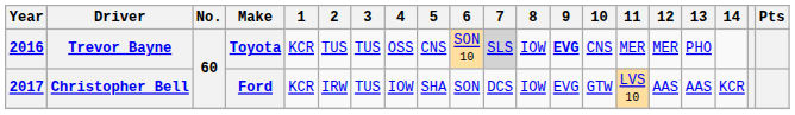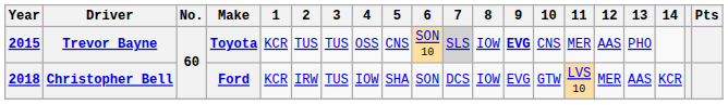 <table class="wikitable" style="text-align:center; font-size:75%">
 <tr>
 <th>Year</th>
 <th>Driver</th>
 <th>No.</th>
 <th>Make</th>
 <th>1</th>
 <th>2</th>
 <th>3</th>
 <th>4</th>
 <th>5</th>
 <th>6</th>
 <th>7</th>
 <th>8</th>
 <th>9</th>
 <th>10</th>
 <th>11</th>
 <th>12</th>
 <th>13</th>
 <th>14</th>
 <th></th>
 <th>Pts</th>
 </tr>
 <tr>
-<th><a href='#'>2016</a></th>
+<th><a href='#'>2015</a></th>
 <th><a href='#'>Trevor Bayne</a></th>
 <th rowspan=2>60</th>
 <th><a href='#'>Toyota</a></th>
 <td><a href='#'>KCR</a></td>
 <td><a href='#'>TUS</a></td>
 <td><a href='#'>TUS</a></td>
 <td><a href='#'>OSS</a></td>
 <td><a href='#'>CNS</a></td>
 <td style="background:#FFDF9F;"><a href='#'>SON</a><br><small>10</small></td>
 <td style="background: lightgrey;"><a href='#'>SLS</a></td>
 <td><a href='#'>IOW</a></td>
 <td><strong><a href='#'>EVG</a></strong></td>
 <td><a href='#'>CNS</a></td>
 <td><a href='#'>MER</a></td>
-<td><a href='#'>MER</a></td>
+<td><a href='#'>AAS</a></td>
 <td><a href='#'>PHO</a></td>
 <td></td>
 <th></th>
 <th></th>
 </tr>
 <tr>
-<th><a href='#'>2017</a></th>
+<th><a href='#'>2018</a></th>
 <th><a href='#'>Christopher Bell</a></th>
 <th><a href='#'>Ford</a></th>
 <td><a href='#'>KCR</a></td>
 <td><a href='#'>IRW</a></td>
 <td><a href='#'>TUS</a></td>
 <td><a href='#'>IOW</a></td>
 <td><a href='#'>SHA</a></td>
 <td><a href='#'>SON</a></td>
 <td><a href='#'>DCS</a></td>
 <td><a href='#'>IOW</a></td>
 <td><a href='#'>EVG</a></td>
 <td><a href='#'>GTW</a></td>
 <td style="background:#FFDF9F;"><a href='#'>LVS</a><br><small>10</small></td>
-<td><a href='#'>AAS</a></td>
+<td><a href='#'>MER</a></td>
 <td><a href='#'>AAS</a></td>
 <td><a href='#'>KCR</a></td>
 <th></th>
 <th></th>
 </tr>
 <tr>
 </tr>
 </table>
